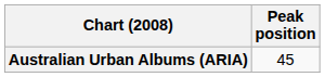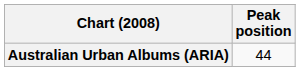 <table class="wikitable sortable plainrowheaders" style="text-align:center">
 <tr>
 <th scope="col">Chart (2008)</th>
 <th scope="col">Peak<br>position</th>
 </tr>
 <tr>
 <th scope="row">Australian Urban Albums (ARIA)</th>
-<td style="text-align:center;">45</td>
+<td style="text-align:center;">44</td>
 </tr>
 </table>
